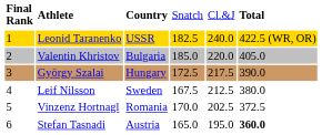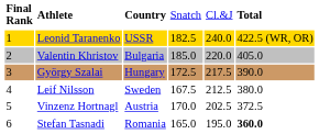 <table border="0" Cellpadding="2">
 <tr>
 <td><strong>Final <br> Rank</strong></td>
 <td><strong>Athlete</strong></td>
 <td><strong>Country</strong></td>
 <td><a href='#'>Snatch</a></td>
 <td><a href='#'>Cl.&J</a></td>
 <td><strong>Total</strong></td>
 </tr>
 <tr bgcolor="gold">
 <td>1</td>
 <td><a href='#'>Leonid Taranenko</a></td>
 <td><a href='#'>USSR</a></td>
 <td>182.5</td>
 <td>240.0</td>
 <td>422.5 (WR, OR)</td>
 </tr>
 <tr bgcolor="silver">
 <td>2</td>
 <td><a href='#'>Valentin Khristov</a></td>
 <td><a href='#'>Bulgaria</a></td>
 <td>185.0</td>
 <td>220.0</td>
 <td>405.0</td>
 </tr>
 <tr bgcolor="cc9966">
 <td>3</td>
 <td><a href='#'>György Szalai</a></td>
 <td><a href='#'>Hungary</a></td>
 <td>172.5</td>
 <td>217.5</td>
 <td>390.0</td>
 </tr>
 <tr>
 <td>4</td>
 <td><a href='#'>Leif Nilsson</a></td>
 <td><a href='#'>Sweden</a></td>
 <td>167.5</td>
 <td>212.5</td>
 <td>380.0</td>
 </tr>
 <tr>
 <td>5</td>
 <td><a href='#'>Vinzenz Hortnagl</a></td>
-<td><a href='#'>Romania</a></td>
+<td><a href='#'>Austria</a></td>
 <td>170.0</td>
 <td>202.5</td>
 <td>372.5</td>
 </tr>
 <tr>
 <td>6</td>
 <td><a href='#'>Stefan Tasnadi</a></td>
-<td><a href='#'>Austria</a></td>
+<td><a href='#'>Romania</a></td>
 <td>165.0</td>
 <td>195.0</td>
 <td><strong>360.0</strong></td>
 </tr>
 </table>
